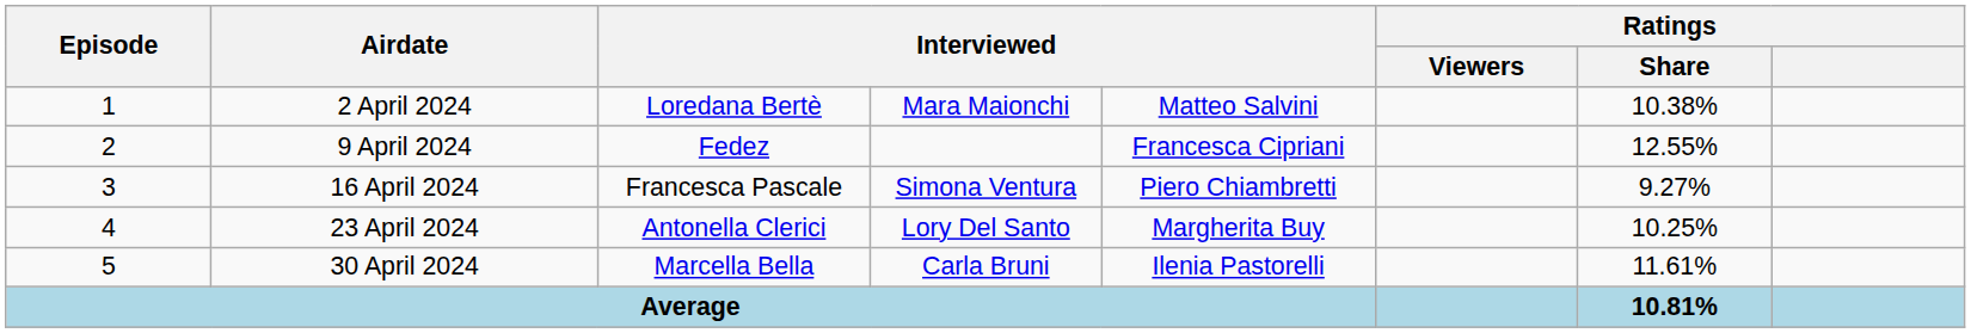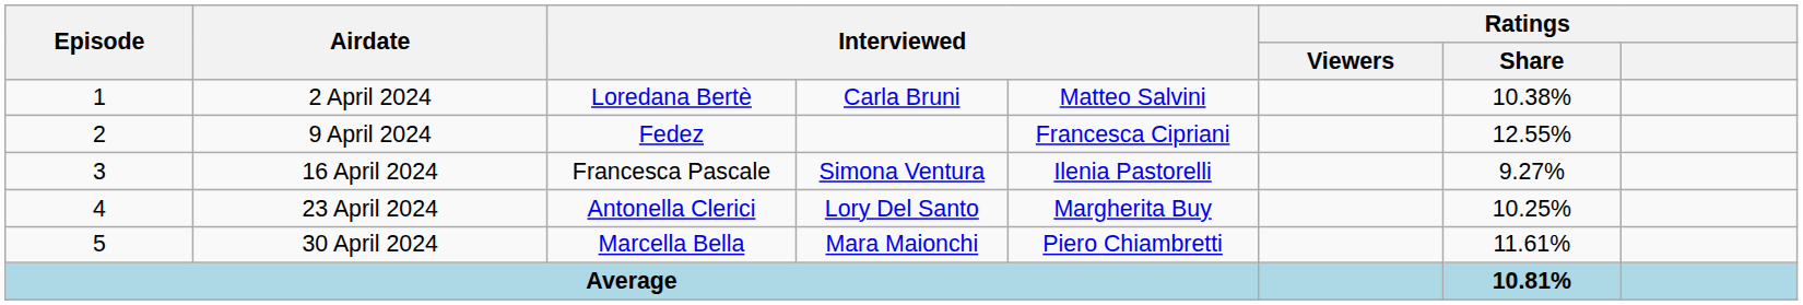 <table class="wikitable" style="font-size:90%; width:70%; text-align:center">
 <tr>
 <th rowspan="2" style="width:5%;">Episode</th>
 <th rowspan="2" style="width:10%;">Airdate</th>
 <th rowspan="2" colspan="3" style="width:20%;">Interviewed</th>
 <th colspan="3">Ratings</th>
 </tr>
 <tr>
 <th style="width:5%;">Viewers</th>
 <th style="width:5%;">Share</th>
 <th style="width:5%;"></th>
 </tr>
 <tr>
 <td>1</td>
 <td>2 April 2024</td>
 <td><a href='#'>Loredana Bertè</a></td>
-<td><a href='#'>Mara Maionchi</a></td>
+<td><a href='#'>Carla Bruni</a></td>
 <td><a href='#'>Matteo Salvini</a></td>
 <td></td>
 <td>10.38%</td>
 <td></td>
 </tr>
 <tr>
 <td>2</td>
 <td>9 April 2024</td>
 <td><a href='#'>Fedez</a></td>
 <td></td>
 <td><a href='#'>Francesca Cipriani</a></td>
 <td></td>
 <td>12.55%</td>
 <td></td>
 </tr>
 <tr>
 <td>3</td>
 <td>16 April 2024</td>
 <td>Francesca Pascale</td>
 <td><a href='#'>Simona Ventura</a></td>
-<td><a href='#'>Piero Chiambretti</a></td>
+<td><a href='#'>Ilenia Pastorelli</a></td>
 <td></td>
 <td>9.27%</td>
 <td></td>
 </tr>
 <tr>
 <td>4</td>
 <td>23 April 2024</td>
 <td><a href='#'>Antonella Clerici</a></td>
 <td><a href='#'>Lory Del Santo</a></td>
 <td><a href='#'>Margherita Buy</a></td>
 <td></td>
 <td>10.25%</td>
 <td></td>
 </tr>
 <tr>
 <td>5</td>
 <td>30 April 2024</td>
 <td><a href='#'>Marcella Bella</a></td>
-<td><a href='#'>Carla Bruni</a></td>
-<td><a href='#'>Ilenia Pastorelli</a></td>
+<td><a href='#'>Mara Maionchi</a></td>
+<td><a href='#'>Piero Chiambretti</a></td>
 <td></td>
 <td>11.61%</td>
 <td></td>
 </tr>
 <tr>
 <td colspan="5" style="background:lightblue"><strong>Average</strong></td>
 <td style="background:lightblue"><strong></strong></td>
 <td style="background:lightblue"><strong>10.81%</strong></td>
 <td style="background:lightblue"></td>
 </tr>
 </table>
